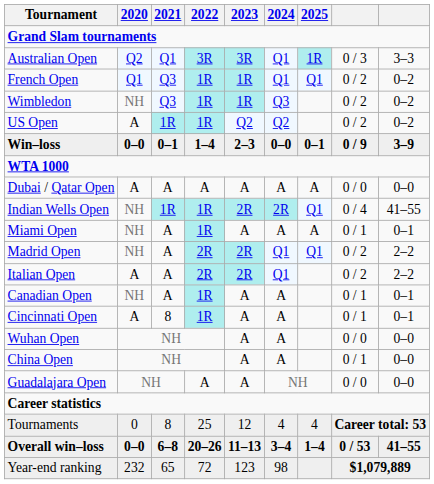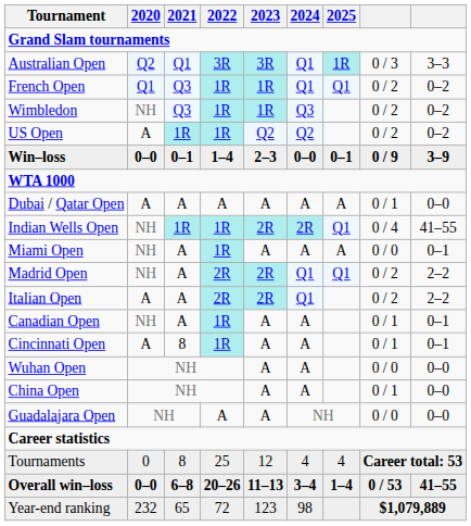 <table class="wikitable" style="text-align:center">
 <tr>
 <th>Tournament</th>
 <th><a href='#'>2020</a></th>
 <th><a href='#'>2021</a></th>
 <th><a href='#'>2022</a></th>
 <th><a href='#'>2023</a></th>
 <th><a href='#'>2024</a></th>
 <th><a href='#'>2025</a></th>
 <th></th>
 <th></th>
 </tr>
 <tr>
 <td colspan="9" align="left"><strong><a href='#'>Grand Slam tournaments</a></strong></td>
 </tr>
 <tr>
 <td align="left"><a href='#'>Australian Open</a></td>
 <td bgcolor="#f0f8ff"><a href='#'>Q2</a></td>
 <td bgcolor="#f0f8ff"><a href='#'>Q1</a></td>
 <td bgcolor=afeeee><a href='#'>3R</a></td>
 <td bgcolor=afeeee><a href='#'>3R</a></td>
 <td bgcolor="#f0f8ff"><a href='#'>Q1</a></td>
 <td bgcolor=afeeee><a href='#'>1R</a></td>
 <td>0 / 3</td>
 <td>3–3</td>
 </tr>
 <tr>
 <td align="left"><a href='#'>French Open</a></td>
 <td bgcolor="#f0f8ff"><a href='#'>Q1</a></td>
 <td bgcolor="#f0f8ff"><a href='#'>Q3</a></td>
 <td bgcolor=afeeee><a href='#'>1R</a></td>
 <td bgcolor=afeeee><a href='#'>1R</a></td>
 <td bgcolor=f0f8ff><a href='#'>Q1</a></td>
 <td bgcolor=f0f8ff><a href='#'>Q1</a></td>
 <td>0 / 2</td>
 <td>0–2</td>
 </tr>
 <tr>
 <td align="left"><a href='#'>Wimbledon</a></td>
 <td style="color:#767676">NH</td>
 <td bgcolor=f0f8ff><a href='#'>Q3</a></td>
 <td bgcolor=afeeee><a href='#'>1R</a></td>
 <td bgcolor=afeeee><a href='#'>1R</a></td>
 <td bgcolor=f0f8ff><a href='#'>Q3</a></td>
 <td></td>
 <td>0 / 2</td>
 <td>0–2</td>
 </tr>
 <tr>
 <td align="left"><a href='#'>US Open</a></td>
 <td>A</td>
 <td bgcolor=afeeee><a href='#'>1R</a></td>
 <td bgcolor=afeeee><a href='#'>1R</a></td>
 <td bgcolor=f0f8ff><a href='#'>Q2</a></td>
 <td bgcolor=f0f8ff><a href='#'>Q2</a></td>
 <td></td>
 <td>0 / 2</td>
 <td>0–2</td>
 </tr>
 <tr style="background:#efefef;font-weight:bold">
 <td align="left">Win–loss</td>
 <td>0–0</td>
 <td>0–1</td>
 <td>1–4</td>
 <td>2–3</td>
 <td>0–0</td>
 <td>0–1</td>
 <td>0 / 9</td>
 <td>3–9</td>
 </tr>
 <tr>
 <td colspan="9" align="left"><strong><a href='#'>WTA 1000</a></strong></td>
 </tr>
 <tr>
 <td align="left"><a href='#'>Dubai</a> / <a href='#'>Qatar Open</a></td>
 <td>A</td>
 <td>A</td>
 <td>A</td>
 <td>A</td>
 <td>A</td>
 <td>A</td>
-<td>0 / 0</td>
+<td>0 / 1</td>
 <td>0–0</td>
 </tr>
 <tr>
 <td align="left"><a href='#'>Indian Wells Open</a></td>
 <td style="color:#767676">NH</td>
 <td bgcolor=afeeee><a href='#'>1R</a></td>
 <td bgcolor=afeeee><a href='#'>1R</a></td>
 <td bgcolor=afeeee><a href='#'>2R</a></td>
 <td bgcolor=afeeee><a href='#'>2R</a></td>
 <td bgcolor=f0f8ff><a href='#'>Q1</a></td>
 <td>0 / 4</td>
 <td>41–55</td>
 </tr>
 <tr>
 <td align="left"><a href='#'>Miami Open</a></td>
 <td style="color:#767676">NH</td>
 <td>A</td>
 <td bgcolor=afeeee><a href='#'>1R</a></td>
 <td>A</td>
 <td>A</td>
 <td>A</td>
-<td>0 / 1</td>
+<td>0 / 0</td>
 <td>0–1</td>
 </tr>
 <tr>
 <td align="left"><a href='#'>Madrid Open</a></td>
 <td style="color:#767676">NH</td>
 <td>A</td>
 <td bgcolor=afeeee><a href='#'>2R</a></td>
 <td bgcolor=afeeee><a href='#'>2R</a></td>
 <td bgcolor=f0f8ff><a href='#'>Q1</a></td>
 <td bgcolor=f0f8ff><a href='#'>Q1</a></td>
 <td>0 / 2</td>
 <td>2–2</td>
 </tr>
 <tr>
 <td align="left"><a href='#'>Italian Open</a></td>
 <td>A</td>
 <td>A</td>
 <td bgcolor=afeeee><a href='#'>2R</a></td>
 <td bgcolor=afeeee><a href='#'>2R</a></td>
 <td bgcolor=f0f8ff><a href='#'>Q1</a></td>
 <td></td>
 <td>0 / 2</td>
 <td>2–2</td>
 </tr>
 <tr>
 <td align="left"><a href='#'>Canadian Open</a></td>
 <td style="color:#767676">NH</td>
 <td>A</td>
 <td bgcolor=afeeee><a href='#'>1R</a></td>
 <td>A</td>
 <td>A</td>
 <td></td>
 <td>0 / 1</td>
 <td>0–1</td>
 </tr>
 <tr>
 <td align="left"><a href='#'>Cincinnati Open</a></td>
 <td>A</td>
 <td>8</td>
 <td bgcolor=afeeee><a href='#'>1R</a></td>
 <td>A</td>
 <td>A</td>
 <td></td>
 <td>0 / 1</td>
 <td>0–1</td>
 </tr>
 <tr>
 <td align="left"><a href='#'>Wuhan Open</a></td>
 <td colspan="3" style="color:#767676">NH</td>
 <td>A</td>
 <td>A</td>
 <td></td>
 <td>0 / 0</td>
 <td>0–0</td>
 </tr>
 <tr>
 <td align="left"><a href='#'>China Open</a></td>
 <td colspan="3" style="color:#767676">NH</td>
 <td>A</td>
 <td>A</td>
 <td></td>
 <td>0 / 1</td>
 <td>0–0</td>
 </tr>
 <tr>
 <td align="left"><a href='#'>Guadalajara Open</a></td>
 <td colspan="2" style="color:#767676">NH</td>
 <td>A</td>
 <td>A</td>
 <td colspan="2" style="color:#767676">NH</td>
 <td>0 / 0</td>
 <td>0–0</td>
 </tr>
 <tr>
 <td colspan="9" align="left"><strong>Career statistics</strong></td>
 </tr>
 <tr bgcolor="efefef">
 <td align="left">Tournaments</td>
 <td>0</td>
 <td>8</td>
 <td>25</td>
 <td>12</td>
 <td>4</td>
 <td>4</td>
 <td colspan="3"><strong>Career total: 53</strong></td>
 </tr>
 <tr style="background:#efefef;font-weight:bold">
 <td align="left">Overall win–loss</td>
 <td>0–0</td>
 <td>6–8</td>
 <td>20–26</td>
 <td>11–13</td>
 <td>3–4</td>
 <td>1–4</td>
 <td>0 / 53</td>
 <td>41–55</td>
 </tr>
 <tr bgcolor="efefef">
 <td align="left">Year-end ranking</td>
 <td>232</td>
 <td>65</td>
 <td>72</td>
 <td>123</td>
 <td>98</td>
 <td></td>
 <td colspan="3"><strong>$1,079,889</strong></td>
 </tr>
 </table>
